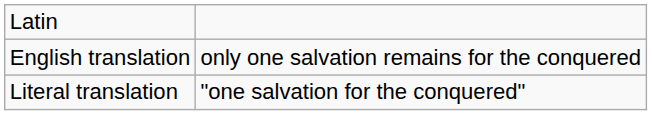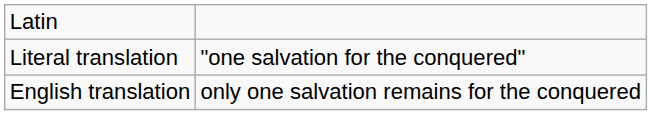 <table class="wikitable">
 <tr>
 <td>Latin</td>
 <td></td>
 </tr>
 <tr>
+<td>Literal translation</td>
+<td>"one salvation for the conquered"</td>
+</tr>
+<tr>
 <td>English translation</td>
 <td>only one salvation remains for the conquered</td>
 </tr>
-<tr>
-<td>Literal translation</td>
-<td>"one salvation for the conquered"</td>
-</tr>
 </table>
